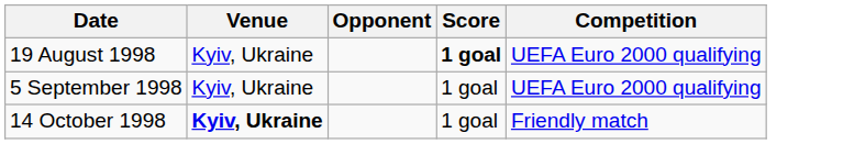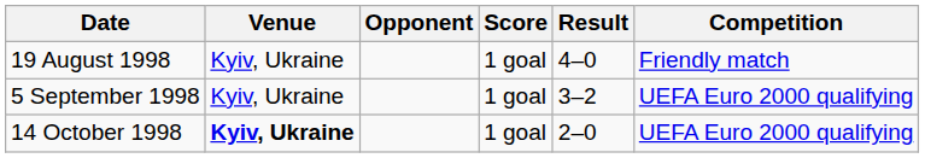 <table class="wikitable">
 <tr>
 <th>Date</th>
 <th>Venue</th>
 <th>Opponent</th>
 <th>Score</th>
+<th>Result</th>
 <th>Competition</th>
 </tr>
 <tr>
 <td>19 August 1998</td>
 <td><a href='#'>Kyiv</a>, Ukraine</td>
 <td></td>
-<td><strong>1 goal</strong></td>
-<td><a href='#'>UEFA Euro 2000 qualifying</a></td>
+<td>1 goal</td>
+<td>4–0</td>
+<td><a href='#'>Friendly match</a></td>
 </tr>
 <tr>
 <td>5 September 1998</td>
 <td><a href='#'>Kyiv</a>, Ukraine</td>
 <td></td>
 <td>1 goal</td>
+<td>3–2</td>
 <td><a href='#'>UEFA Euro 2000 qualifying</a></td>
 </tr>
 <tr>
 <td>14 October 1998</td>
 <td><strong><a href='#'>Kyiv</a>, Ukraine</strong></td>
 <td></td>
 <td>1 goal</td>
-<td><a href='#'>Friendly match</a></td>
+<td>2–0</td>
+<td><a href='#'>UEFA Euro 2000 qualifying</a></td>
 </tr>
 </table>
